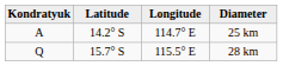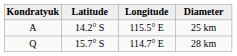 <table class="wikitable">
 <tr>
 <th width="25%" style="background:#eeeeee;">Kondratyuk</th>
 <th width="25%" style="background:#eeeeee;">Latitude</th>
 <th width="25%" style="background:#eeeeee;">Longitude</th>
 <th width="25%" style="background:#eeeeee;">Diameter</th>
 </tr>
 <tr>
 <td align="center">A</td>
 <td align="center">14.2° S</td>
-<td align="center">114.7° E</td>
+<td align="center">115.5° E</td>
 <td align="center">25 km</td>
 </tr>
 <tr>
 <td align="center">Q</td>
 <td align="center">15.7° S</td>
-<td align="center">115.5° E</td>
+<td align="center">114.7° E</td>
 <td align="center">28 km</td>
 </tr>
 </table>
